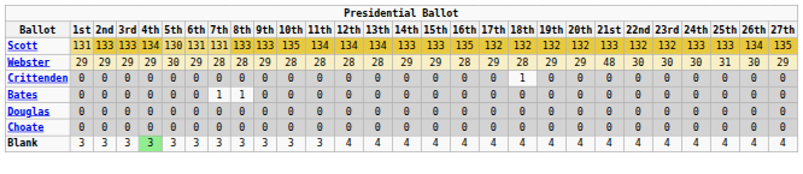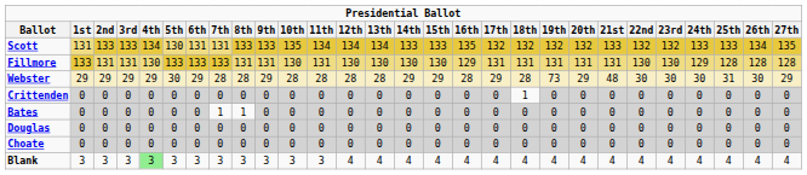 <table class="wikitable" style="text-align:center">
 <tr>
 <td colspan="28"><strong>Presidential Ballot</strong></td>
 </tr>
 <tr>
 <th>Ballot</th>
 <th>1st</th>
 <th>2nd</th>
 <th>3rd</th>
 <th>4th</th>
 <th>5th</th>
 <th>6th</th>
 <th>7th</th>
 <th>8th</th>
 <th>9th</th>
 <th>10th</th>
 <th>11th</th>
 <th>12th</th>
 <th>13th</th>
 <th>14th</th>
 <th>15th</th>
 <th>16th</th>
 <th>17th</th>
 <th>18th</th>
 <th>19th</th>
 <th>20th</th>
 <th>21st</th>
 <th>22nd</th>
 <th>23rd</th>
 <th>24th</th>
 <th>25th</th>
 <th>26th</th>
 <th>27th</th>
 </tr>
 <tr>
 <td align=left><strong><a href='#'>Scott</a></strong></td>
 <td style="background:#f0dc82;">131</td>
 <td style="background:#e8c93e;">133</td>
 <td style="background:#e8c93e;">133</td>
 <td style="background:#e8c93e;">134</td>
 <td style="background:#f0dc82;">130</td>
 <td style="background:#f0dc82;">131</td>
 <td style="background:#f0dc82;">131</td>
 <td style="background:#e8c93e;">133</td>
 <td style="background:#e8c93e;">133</td>
 <td style="background:#e8c93e;">135</td>
 <td style="background:#e8c93e;">134</td>
 <td style="background:#e8c93e;">134</td>
 <td style="background:#e8c93e;">134</td>
 <td style="background:#e8c93e;">133</td>
 <td style="background:#e8c93e;">133</td>
 <td style="background:#e8c93e;">135</td>
 <td style="background:#e8c93e;">132</td>
 <td style="background:#e8c93e;">132</td>
 <td style="background:#e8c93e;">132</td>
 <td style="background:#e8c93e;">132</td>
 <td style="background:#e8c93e;">133</td>
 <td style="background:#e8c93e;">132</td>
 <td style="background:#e8c93e;">132</td>
 <td style="background:#e8c93e;">133</td>
 <td style="background:#e8c93e;">133</td>
 <td style="background:#e8c93e;">134</td>
 <td style="background:#e8c93e;">135</td>
 </tr>
 <tr>
+<td align=left><strong><a href='#'>Fillmore</a></strong></td>
+<td style="background:#e8c93e;">133</td>
+<td style="background:#f0dc82;">131</td>
+<td style="background:#f0dc82;">131</td>
+<td style="background:#f0dc82;">130</td>
+<td style="background:#e8c93e;">133</td>
+<td style="background:#e8c93e;">133</td>
+<td style="background:#e8c93e;">133</td>
+<td style="background:#f0dc82;">131</td>
+<td style="background:#f0dc82;">131</td>
+<td style="background:#f0dc82;">130</td>
+<td style="background:#f0dc82;">131</td>
+<td style="background:#f0dc82;">130</td>
+<td style="background:#f0dc82;">130</td>
+<td style="background:#f0dc82;">130</td>
+<td style="background:#f0dc82;">130</td>
+<td style="background:#f0dc82;">129</td>
+<td style="background:#f0dc82;">131</td>
+<td style="background:#f0dc82;">131</td>
+<td style="background:#f0dc82;">131</td>
+<td style="background:#f0dc82;">131</td>
+<td style="background:#f0dc82;">131</td>
+<td style="background:#f0dc82;">130</td>
+<td style="background:#f0dc82;">130</td>
+<td style="background:#f0dc82;">129</td>
+<td style="background:#f0dc82;">128</td>
+<td style="background:#f0dc82;">128</td>
+<td style="background:#f0dc82;">128</td>
+</tr>
+<tr>
 <td align=left><strong><a href='#'>Webster</a></strong></td>
 <td style="background:#f8efc6;">29</td>
 <td style="background:#f8efc6;">29</td>
 <td style="background:#f8efc6;">29</td>
 <td style="background:#f8efc6;">29</td>
 <td style="background:#f8efc6;">30</td>
 <td style="background:#f8efc6;">29</td>
 <td style="background:#f8efc6;">28</td>
 <td style="background:#f8efc6;">28</td>
 <td style="background:#f8efc6;">29</td>
 <td style="background:#f8efc6;">28</td>
 <td style="background:#f8efc6;">28</td>
 <td style="background:#f8efc6;">28</td>
 <td style="background:#f8efc6;">28</td>
 <td style="background:#f8efc6;">29</td>
 <td style="background:#f8efc6;">29</td>
 <td style="background:#f8efc6;">28</td>
 <td style="background:#f8efc6;">29</td>
 <td style="background:#f8efc6;">28</td>
-<td style="background:#f8efc6;">29</td>
+<td style="background:#f8efc6;">73</td>
 <td style="background:#f8efc6;">29</td>
 <td style="background:#f8efc6;">48</td>
 <td style="background:#f8efc6;">30</td>
 <td style="background:#f8efc6;">30</td>
 <td style="background:#f8efc6;">30</td>
 <td style="background:#f8efc6;">31</td>
 <td style="background:#f8efc6;">30</td>
 <td style="background:#f8efc6;">29</td>
 </tr>
 <tr>
 <td align=left><strong><a href='#'>Crittenden</a></strong></td>
 <td style="background:#d3d3d3">0</td>
 <td style="background:#d3d3d3">0</td>
 <td style="background:#d3d3d3">0</td>
 <td style="background:#d3d3d3">0</td>
 <td style="background:#d3d3d3">0</td>
 <td style="background:#d3d3d3">0</td>
 <td style="background:#d3d3d3">0</td>
 <td style="background:#d3d3d3">0</td>
 <td style="background:#d3d3d3">0</td>
 <td style="background:#d3d3d3">0</td>
 <td style="background:#d3d3d3">0</td>
 <td style="background:#d3d3d3">0</td>
 <td style="background:#d3d3d3">0</td>
 <td style="background:#d3d3d3">0</td>
 <td style="background:#d3d3d3">0</td>
 <td style="background:#d3d3d3">0</td>
 <td style="background:#d3d3d3">0</td>
 <td>1</td>
 <td style="background:#d3d3d3">0</td>
 <td style="background:#d3d3d3">0</td>
 <td style="background:#d3d3d3">0</td>
 <td style="background:#d3d3d3">0</td>
 <td style="background:#d3d3d3">0</td>
 <td style="background:#d3d3d3">0</td>
 <td style="background:#d3d3d3">0</td>
 <td style="background:#d3d3d3">0</td>
 <td style="background:#d3d3d3">0</td>
 </tr>
 <tr>
 <td align=left><strong><a href='#'>Bates</a></strong></td>
 <td style="background:#d3d3d3">0</td>
 <td style="background:#d3d3d3">0</td>
 <td style="background:#d3d3d3">0</td>
 <td style="background:#d3d3d3">0</td>
 <td style="background:#d3d3d3">0</td>
 <td style="background:#d3d3d3">0</td>
 <td>1</td>
 <td>1</td>
 <td style="background:#d3d3d3">0</td>
 <td style="background:#d3d3d3">0</td>
 <td style="background:#d3d3d3">0</td>
 <td style="background:#d3d3d3">0</td>
 <td style="background:#d3d3d3">0</td>
 <td style="background:#d3d3d3">0</td>
 <td style="background:#d3d3d3">0</td>
 <td style="background:#d3d3d3">0</td>
 <td style="background:#d3d3d3">0</td>
 <td style="background:#d3d3d3">0</td>
 <td style="background:#d3d3d3">0</td>
 <td style="background:#d3d3d3">0</td>
 <td style="background:#d3d3d3">0</td>
 <td style="background:#d3d3d3">0</td>
 <td style="background:#d3d3d3">0</td>
 <td style="background:#d3d3d3">0</td>
 <td style="background:#d3d3d3">0</td>
 <td style="background:#d3d3d3">0</td>
 <td style="background:#d3d3d3">0</td>
 </tr>
 <tr>
 <td align=left><strong><a href='#'>Douglas</a></strong></td>
 <td style="background:#d3d3d3">0</td>
 <td style="background:#d3d3d3">0</td>
 <td style="background:#d3d3d3">0</td>
 <td style="background:#d3d3d3">0</td>
 <td style="background:#d3d3d3">0</td>
 <td style="background:#d3d3d3">0</td>
 <td style="background:#d3d3d3">0</td>
 <td style="background:#d3d3d3">0</td>
 <td style="background:#d3d3d3">0</td>
 <td style="background:#d3d3d3">0</td>
 <td style="background:#d3d3d3">0</td>
 <td style="background:#d3d3d3">0</td>
 <td style="background:#d3d3d3">0</td>
 <td style="background:#d3d3d3">0</td>
 <td style="background:#d3d3d3">0</td>
 <td style="background:#d3d3d3">0</td>
 <td style="background:#d3d3d3">0</td>
 <td style="background:#d3d3d3">0</td>
 <td style="background:#d3d3d3">0</td>
 <td style="background:#d3d3d3">0</td>
 <td style="background:#d3d3d3">0</td>
 <td style="background:#d3d3d3">0</td>
 <td style="background:#d3d3d3">0</td>
 <td style="background:#d3d3d3">0</td>
 <td style="background:#d3d3d3">0</td>
 <td style="background:#d3d3d3">0</td>
 <td style="background:#d3d3d3">0</td>
 </tr>
 <tr>
 <td align=left><strong><a href='#'>Choate</a></strong></td>
 <td style="background:#d3d3d3">0</td>
 <td style="background:#d3d3d3">0</td>
 <td style="background:#d3d3d3">0</td>
 <td style="background:#d3d3d3">0</td>
 <td style="background:#d3d3d3">0</td>
 <td style="background:#d3d3d3">0</td>
 <td style="background:#d3d3d3">0</td>
 <td style="background:#d3d3d3">0</td>
 <td style="background:#d3d3d3">0</td>
 <td style="background:#d3d3d3">0</td>
 <td style="background:#d3d3d3">0</td>
 <td style="background:#d3d3d3">0</td>
 <td style="background:#d3d3d3">0</td>
 <td style="background:#d3d3d3">0</td>
 <td style="background:#d3d3d3">0</td>
 <td style="background:#d3d3d3">0</td>
 <td style="background:#d3d3d3">0</td>
 <td style="background:#d3d3d3">0</td>
 <td style="background:#d3d3d3">0</td>
 <td style="background:#d3d3d3">0</td>
 <td style="background:#d3d3d3">0</td>
 <td style="background:#d3d3d3">0</td>
 <td style="background:#d3d3d3">0</td>
 <td style="background:#d3d3d3">0</td>
 <td style="background:#d3d3d3">0</td>
 <td style="background:#d3d3d3">0</td>
 <td style="background:#d3d3d3">0</td>
 </tr>
 <tr>
 <td align=left><strong>Blank</strong></td>
 <td>3</td>
 <td>3</td>
 <td>3</td>
 <td style="background: lightgreen;">3</td>
 <td>3</td>
 <td>3</td>
 <td>3</td>
 <td>3</td>
 <td>3</td>
 <td>3</td>
 <td>3</td>
 <td>4</td>
 <td>4</td>
 <td>4</td>
 <td>4</td>
 <td>4</td>
 <td>4</td>
 <td>4</td>
 <td>4</td>
 <td>4</td>
 <td>4</td>
 <td>4</td>
 <td>4</td>
 <td>4</td>
 <td>4</td>
 <td>4</td>
 <td>4</td>
 </tr>
 </table>
